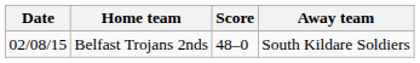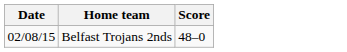 <table class="wikitable">
 <tr>
 <th>Date</th>
 <th>Home team</th>
 <th>Score</th>
-<th>Away team</th>
 </tr>
 <tr>
 <td>02/08/15</td>
 <td>Belfast Trojans 2nds</td>
 <td>48–0</td>
-<td>South Kildare Soldiers</td>
 </tr>
 </table>
